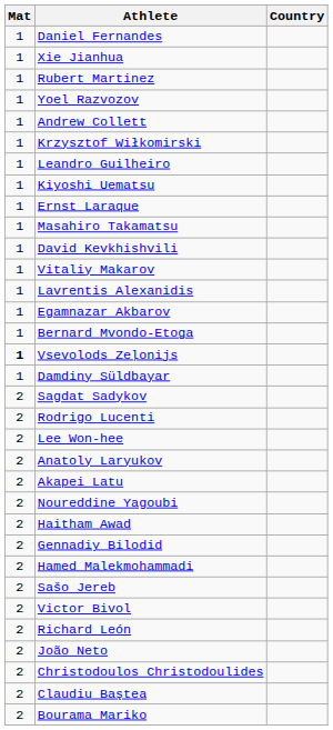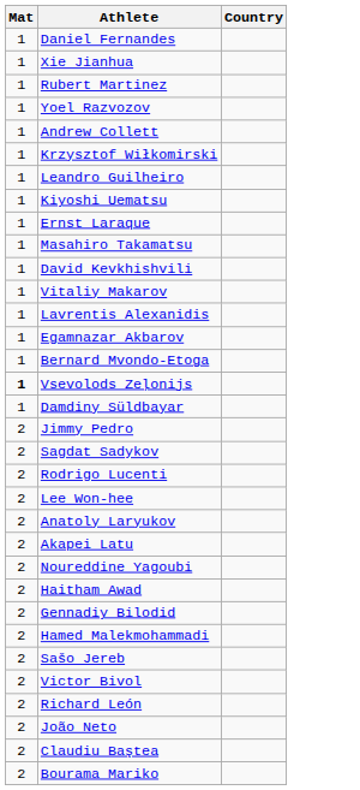 <table class="wikitable sortable" style="text-align:center">
 <tr>
 <th>Mat</th>
 <th>Athlete</th>
 <th>Country</th>
 </tr>
 <tr>
 <td>1</td>
 <td align="left"><a href='#'>Daniel Fernandes</a></td>
 <td></td>
 </tr>
 <tr>
 <td>1</td>
 <td align="left"><a href='#'>Xie Jianhua</a></td>
 <td></td>
 </tr>
 <tr>
 <td>1</td>
 <td align="left"><a href='#'>Rubert Martinez</a></td>
 <td></td>
 </tr>
 <tr>
 <td>1</td>
 <td align="left"><a href='#'>Yoel Razvozov</a></td>
 <td></td>
 </tr>
 <tr>
 <td>1</td>
 <td align="left"><a href='#'>Andrew Collett</a></td>
 <td></td>
 </tr>
 <tr>
 <td>1</td>
 <td align="left"><a href='#'>Krzysztof Wiłkomirski</a></td>
 <td></td>
 </tr>
 <tr>
 <td>1</td>
 <td align="left"><a href='#'>Leandro Guilheiro</a></td>
 <td></td>
 </tr>
 <tr>
 <td>1</td>
 <td align="left"><a href='#'>Kiyoshi Uematsu</a></td>
 <td></td>
 </tr>
 <tr>
 <td>1</td>
 <td align="left"><a href='#'>Ernst Laraque</a></td>
 <td></td>
 </tr>
 <tr>
 <td>1</td>
 <td align="left"><a href='#'>Masahiro Takamatsu</a></td>
 <td></td>
 </tr>
 <tr>
 <td>1</td>
 <td align="left"><a href='#'>David Kevkhishvili</a></td>
 <td></td>
 </tr>
 <tr>
 <td>1</td>
 <td align="left"><a href='#'>Vitaliy Makarov</a></td>
 <td></td>
 </tr>
 <tr>
 <td>1</td>
 <td align="left"><a href='#'>Lavrentis Alexanidis</a></td>
 <td></td>
 </tr>
 <tr>
 <td>1</td>
 <td align="left"><a href='#'>Egamnazar Akbarov</a></td>
 <td></td>
 </tr>
 <tr>
 <td>1</td>
 <td align="left"><a href='#'>Bernard Mvondo-Etoga</a></td>
 <td></td>
 </tr>
 <tr>
 <td><strong>1</strong></td>
 <td align="left"><a href='#'>Vsevolods Zeļonijs</a></td>
 <td></td>
 </tr>
 <tr>
 <td>1</td>
 <td align="left"><a href='#'>Damdiny Süldbayar</a></td>
 <td></td>
 </tr>
 <tr>
 <td>2</td>
+<td align="left"><a href='#'>Jimmy Pedro</a></td>
+<td></td>
+</tr>
+<tr>
+<td>2</td>
 <td align="left"><a href='#'>Sagdat Sadykov</a></td>
 <td></td>
 </tr>
 <tr>
 <td>2</td>
 <td align="left"><a href='#'>Rodrigo Lucenti</a></td>
 <td></td>
 </tr>
 <tr>
 <td>2</td>
 <td align="left"><a href='#'>Lee Won-hee</a></td>
 <td></td>
 </tr>
 <tr>
 <td>2</td>
 <td align="left"><a href='#'>Anatoly Laryukov</a></td>
 <td></td>
 </tr>
 <tr>
 <td>2</td>
 <td align="left"><a href='#'>Akapei Latu</a></td>
 <td></td>
 </tr>
 <tr>
 <td>2</td>
 <td align="left"><a href='#'>Noureddine Yagoubi</a></td>
 <td></td>
 </tr>
 <tr>
 <td>2</td>
 <td align="left"><a href='#'>Haitham Awad</a></td>
 <td></td>
 </tr>
 <tr>
 <td>2</td>
 <td align="left"><a href='#'>Gennadiy Bilodid</a></td>
 <td></td>
 </tr>
 <tr>
 <td>2</td>
 <td align="left"><a href='#'>Hamed Malekmohammadi</a></td>
 <td></td>
 </tr>
 <tr>
 <td>2</td>
 <td align="left"><a href='#'>Sašo Jereb</a></td>
 <td></td>
 </tr>
 <tr>
 <td>2</td>
 <td align="left"><a href='#'>Victor Bivol</a></td>
 <td></td>
 </tr>
 <tr>
 <td>2</td>
 <td align="left"><a href='#'>Richard León</a></td>
 <td></td>
 </tr>
 <tr>
 <td>2</td>
 <td align="left"><a href='#'>João Neto</a></td>
 <td></td>
 </tr>
 <tr>
 <td>2</td>
-<td align="left"><a href='#'>Christodoulos Christodoulides</a></td>
-<td></td>
-</tr>
-<tr>
-<td>2</td>
 <td align="left"><a href='#'>Claudiu Baştea</a></td>
 <td></td>
 </tr>
 <tr>
 <td>2</td>
 <td align="left"><a href='#'>Bourama Mariko</a></td>
 <td></td>
 </tr>
 </table>
